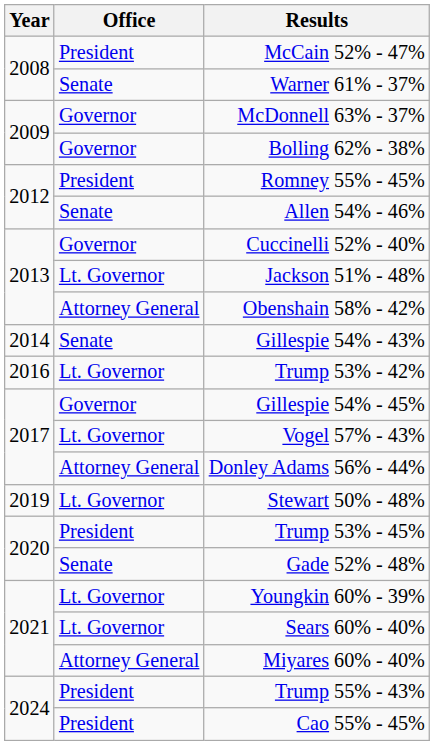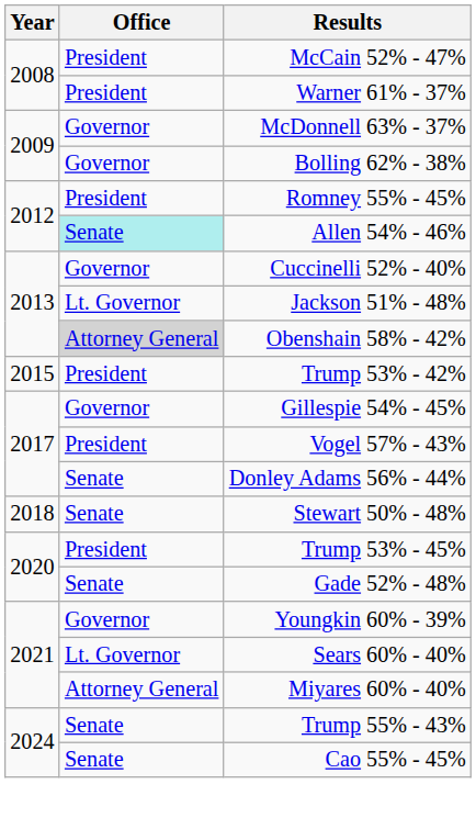 <table class=wikitable>
 <tr>
 <th>Year</th>
 <th>Office</th>
 <th>Results</th>
 </tr>
 <tr>
 <td rowspan=2>2008</td>
 <td><a href='#'>President</a></td>
 <td align="right" ><a href='#'>McCain</a> 52% - 47%</td>
 </tr>
 <tr>
-<td><a href='#'>Senate</a></td>
+<td><a href='#'>President</a></td>
 <td align="right" ><a href='#'>Warner</a> 61% - 37%</td>
 </tr>
 <tr>
 <td rowspan=2>2009</td>
 <td><a href='#'>Governor</a></td>
 <td align="right" ><a href='#'>McDonnell</a> 63% - 37%</td>
 </tr>
 <tr>
 <td><a href='#'>Governor</a></td>
 <td align="right" ><a href='#'>Bolling</a> 62% - 38%</td>
 </tr>
 <tr>
 <td rowspan=2>2012</td>
 <td><a href='#'>President</a></td>
 <td align="right" ><a href='#'>Romney</a> 55% - 45%</td>
 </tr>
 <tr>
-<td><a href='#'>Senate</a></td>
+<td style="background: paleturquoise;"><a href='#'>Senate</a></td>
 <td align="right" ><a href='#'>Allen</a> 54% - 46%</td>
 </tr>
 <tr>
 <td rowspan=3>2013</td>
 <td><a href='#'>Governor</a></td>
 <td align="right" ><a href='#'>Cuccinelli</a> 52% - 40%</td>
 </tr>
 <tr>
 <td><a href='#'>Lt. Governor</a></td>
 <td align="right" ><a href='#'>Jackson</a> 51% - 48%</td>
 </tr>
 <tr>
-<td><a href='#'>Attorney General</a></td>
+<td style="background: lightgrey;"><a href='#'>Attorney General</a></td>
 <td align="right" ><a href='#'>Obenshain</a> 58% - 42%</td>
 </tr>
 <tr>
-<td>2014</td>
-<td><a href='#'>Senate</a></td>
-<td align="right" ><a href='#'>Gillespie</a> 54% - 43%</td>
-</tr>
-<tr>
-<td>2016</td>
-<td><a href='#'>Lt. Governor</a></td>
+<td>2015</td>
+<td><a href='#'>President</a></td>
 <td align="right" ><a href='#'>Trump</a> 53% - 42%</td>
 </tr>
 <tr>
 <td rowspan=3>2017</td>
 <td><a href='#'>Governor</a></td>
 <td align="right" ><a href='#'>Gillespie</a> 54% - 45%</td>
 </tr>
 <tr>
-<td><a href='#'>Lt. Governor</a></td>
+<td><a href='#'>President</a></td>
 <td align="right" ><a href='#'>Vogel</a> 57% - 43%</td>
 </tr>
 <tr>
-<td><a href='#'>Attorney General</a></td>
+<td><a href='#'>Senate</a></td>
 <td align="right" ><a href='#'>Donley Adams</a> 56% - 44%</td>
 </tr>
 <tr>
-<td>2019</td>
-<td><a href='#'>Lt. Governor</a></td>
+<td>2018</td>
+<td><a href='#'>Senate</a></td>
 <td align="right" ><a href='#'>Stewart</a> 50% - 48%</td>
 </tr>
 <tr>
 <td rowspan=2>2020</td>
 <td><a href='#'>President</a></td>
 <td align="right" ><a href='#'>Trump</a> 53% - 45%</td>
 </tr>
 <tr>
 <td><a href='#'>Senate</a></td>
 <td align="right" ><a href='#'>Gade</a> 52% - 48%</td>
 </tr>
 <tr>
 <td rowspan=3>2021</td>
-<td><a href='#'>Lt. Governor</a></td>
+<td><a href='#'>Governor</a></td>
 <td align="right" ><a href='#'>Youngkin</a> 60% - 39%</td>
 </tr>
 <tr>
 <td><a href='#'>Lt. Governor</a></td>
 <td align="right" ><a href='#'>Sears</a> 60% - 40%</td>
 </tr>
 <tr>
 <td><a href='#'>Attorney General</a></td>
 <td align="right" ><a href='#'>Miyares</a> 60% - 40%</td>
 </tr>
 <tr>
 <td rowspan=2>2024</td>
-<td><a href='#'>President</a></td>
+<td><a href='#'>Senate</a></td>
 <td align="right" ><a href='#'>Trump</a> 55% - 43%</td>
 </tr>
 <tr>
-<td><a href='#'>President</a></td>
+<td><a href='#'>Senate</a></td>
 <td align="right" ><a href='#'>Cao</a> 55% - 45%</td>
 </tr>
 </table>
